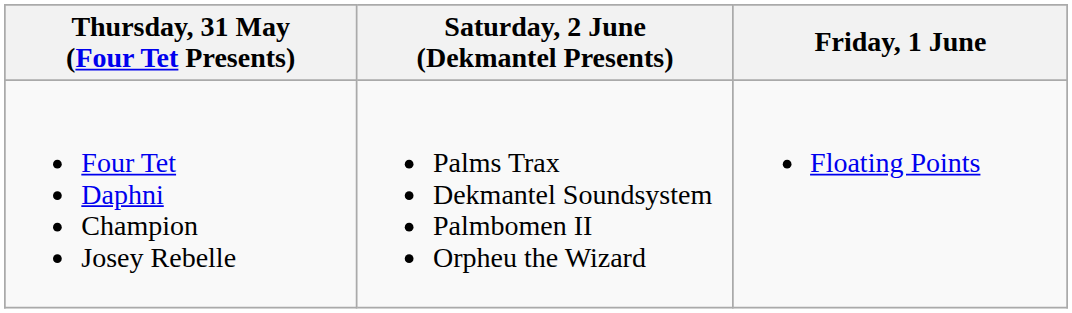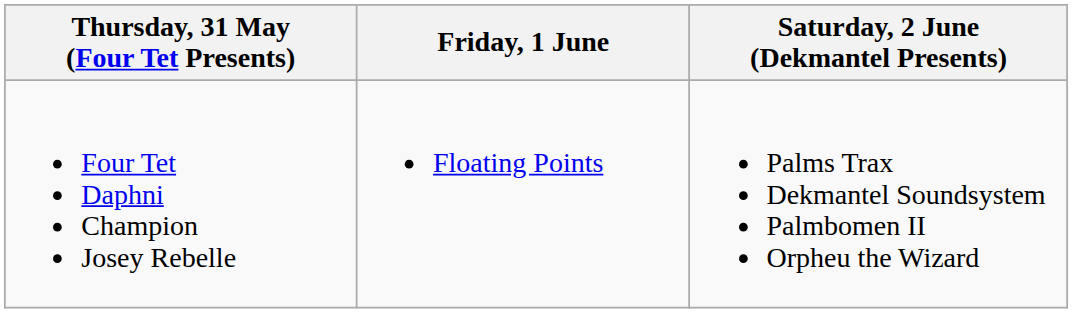 <table class="wikitable">
 <tr>
 <th width="500">Thursday, 31 May<br>(<a href='#'>Four Tet</a> Presents)</th>
+<th width="500">Friday, 1 June</th>
 <th width="500">Saturday, 2 June<br>(Dekmantel Presents)</th>
-<th width="500">Friday, 1 June</th>
 </tr>
 <tr valign="top">
 <td><br><ul><li><a href='#'>Four Tet</a></li><li><a href='#'>Daphni</a></li><li>Champion</li><li>Josey Rebelle</li></ul></td>
+<td><br><ul><li><a href='#'>Floating Points</a></li></ul></td>
 <td><br><ul><li>Palms Trax</li><li>Dekmantel Soundsystem</li><li>Palmbomen II</li><li>Orpheu the Wizard</li></ul></td>
-<td><br><ul><li><a href='#'>Floating Points</a></li></ul></td>
 </tr>
 </table>
